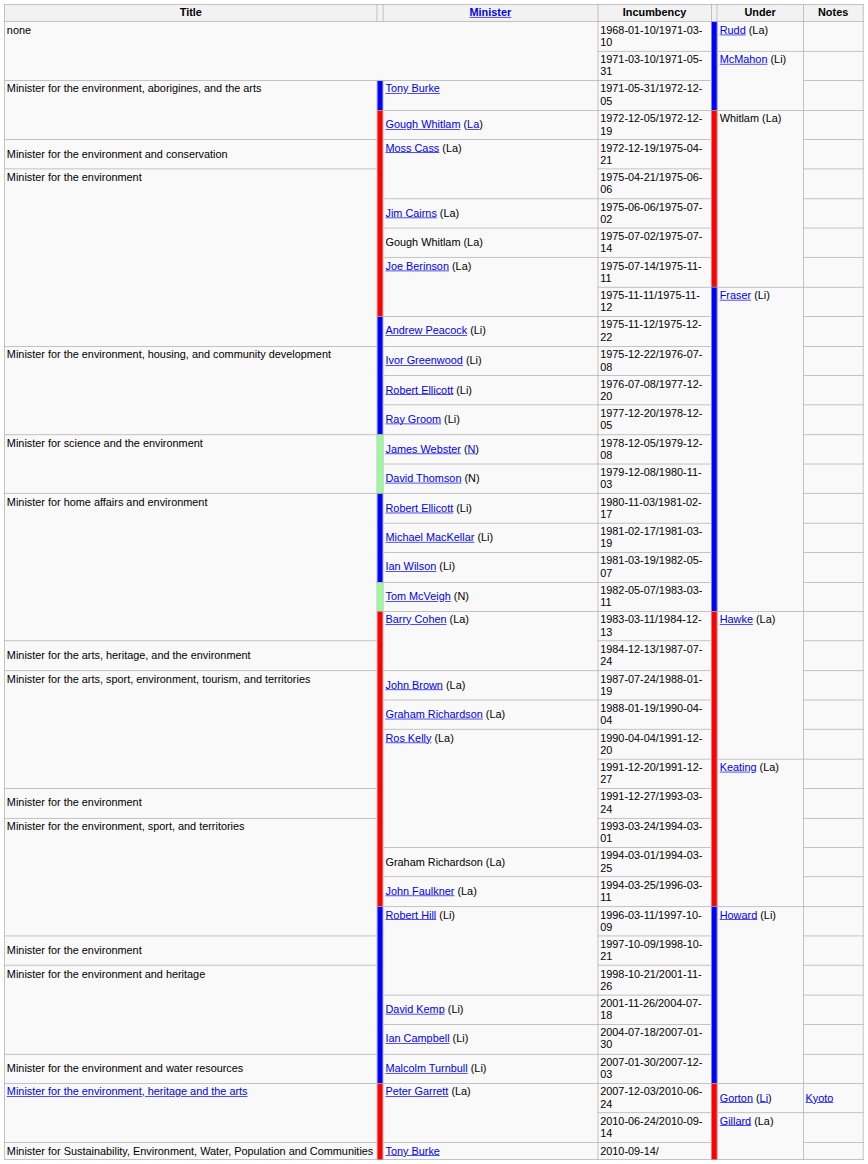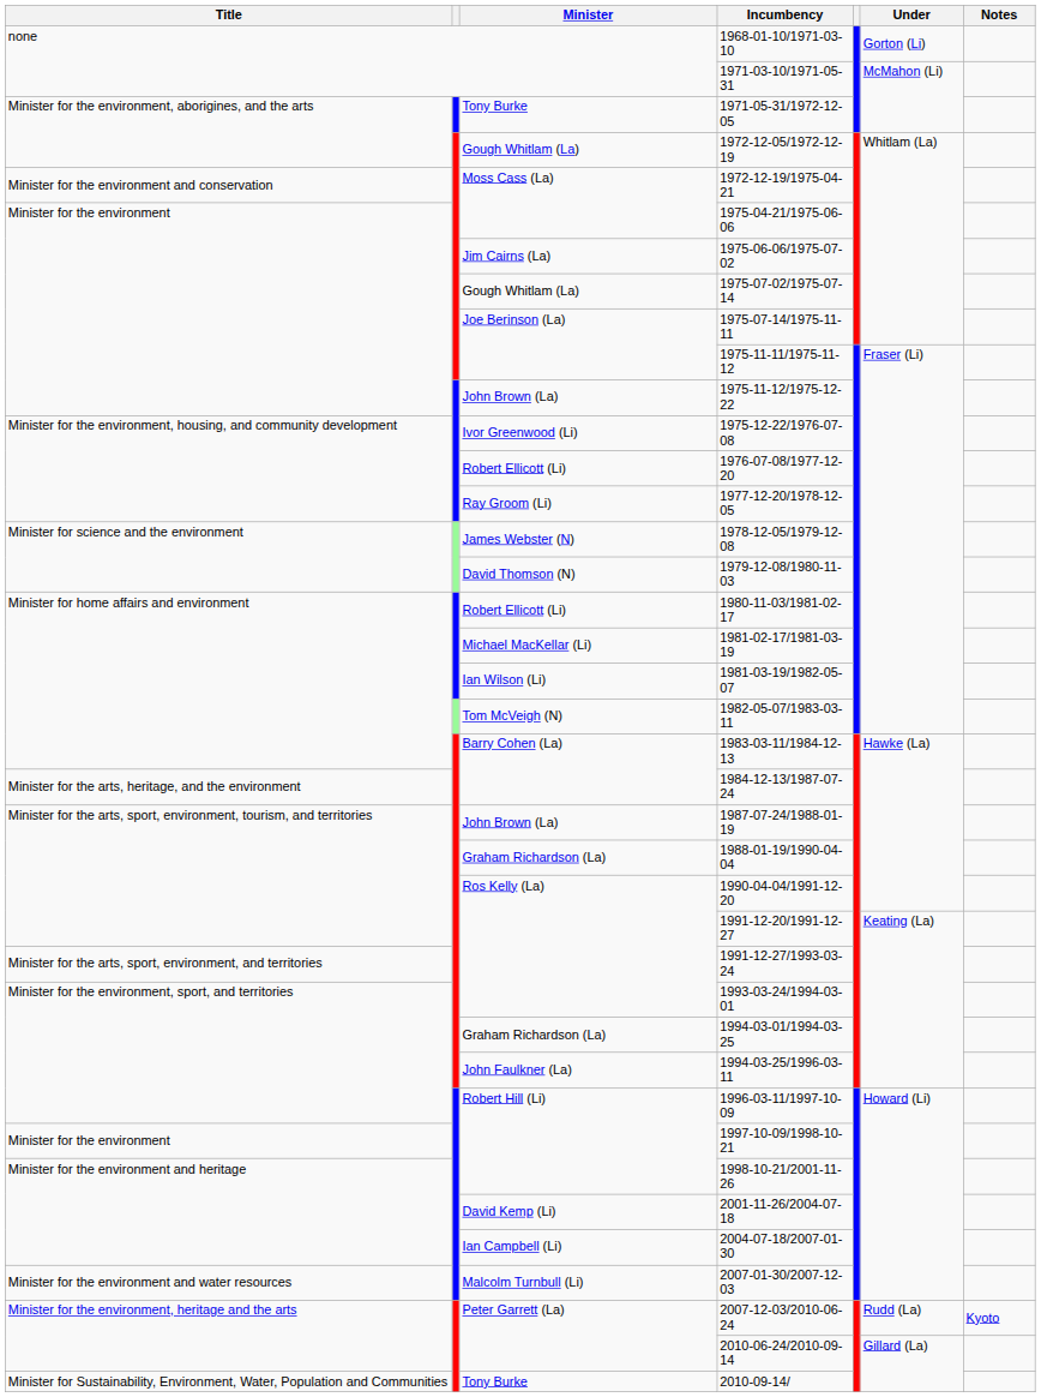 <table class="wikitable" style="width:100%;">
 <tr>
 <th>Title</th>
 <th style="width:1px;"></th>
 <th style="width:25%;"><a href='#'>Minister</a></th>
 <th style="width:160px;">Incumbency</th>
 <th style="width:1px;"></th>
 <th style="width:10%;">Under</th>
 <th style="width:7%;">Notes</th>
 </tr>
 <tr>
 <td colspan="3" rowspan="2" style="vertical-align:top;">none</td>
 <td>1968-01-10/1971-03-10</td>
 <td rowspan="3" style="background:blue;"></td>
-<td valign="top"><a href='#'>Rudd</a> (La)</td>
+<td><a href='#'>Gorton</a> (<a href='#'>Li</a>)</td>
 <td></td>
 </tr>
 <tr>
 <td>1971-03-10/1971-05-31</td>
 <td rowspan="2" style="vertical-align:top;"><a href='#'>McMahon</a> (Li)</td>
 <td></td>
 </tr>
 <tr>
 <td rowspan="2" style="vertical-align:top;">Minister for the environment, aborigines, and the arts</td>
 <td style="background:blue;"></td>
 <td valign="top"><a href='#'>Tony Burke</a></td>
 <td>1971-05-31/1972-12-05</td>
 <td></td>
 </tr>
 <tr>
 <td rowspan="7" style="background:red;"></td>
 <td><a href='#'>Gough Whitlam</a> (<a href='#'>La</a>)</td>
 <td>1972-12-05/1972-12-19</td>
 <td rowspan="6" style="background:red;"></td>
 <td rowspan="6" style="vertical-align:top;">Whitlam (La)</td>
 <td></td>
 </tr>
 <tr>
 <td>Minister for the environment and conservation</td>
 <td rowspan="2" style="vertical-align:top;"><a href='#'>Moss Cass</a> (La)</td>
 <td>1972-12-19/1975-04-21</td>
 <td></td>
 </tr>
 <tr>
 <td rowspan="6" style="vertical-align:top;">Minister for the environment</td>
 <td>1975-04-21/1975-06-06</td>
 <td></td>
 </tr>
 <tr>
 <td><a href='#'>Jim Cairns</a> (La)</td>
 <td>1975-06-06/1975-07-02</td>
 <td></td>
 </tr>
 <tr>
 <td>Gough Whitlam (La)</td>
 <td>1975-07-02/1975-07-14</td>
 <td></td>
 </tr>
 <tr>
 <td rowspan="2" style="vertical-align:top;"><a href='#'>Joe Berinson</a> (La)</td>
 <td>1975-07-14/1975-11-11</td>
 <td></td>
 </tr>
 <tr>
 <td>1975-11-11/1975-11-12</td>
 <td rowspan="11" style="background:blue;"></td>
 <td rowspan="11" style="vertical-align:top;"><a href='#'>Fraser</a> (Li)</td>
 <td></td>
 </tr>
 <tr>
 <td rowspan="4" style="background:blue;"></td>
-<td><a href='#'>Andrew Peacock</a> (Li)</td>
+<td><a href='#'>John Brown</a> (La)</td>
 <td>1975-11-12/1975-12-22</td>
 <td></td>
 </tr>
 <tr>
 <td rowspan="3" style="vertical-align:top;">Minister for the environment, housing, and community development</td>
 <td><a href='#'>Ivor Greenwood</a> (Li)</td>
 <td>1975-12-22/1976-07-08</td>
 <td></td>
 </tr>
 <tr>
 <td><a href='#'>Robert Ellicott</a> (Li)</td>
 <td>1976-07-08/1977-12-20</td>
 <td></td>
 </tr>
 <tr>
 <td><a href='#'>Ray Groom</a> (Li)</td>
 <td>1977-12-20/1978-12-05</td>
 <td></td>
 </tr>
 <tr>
 <td rowspan="2" style="vertical-align:top;">Minister for science and the environment</td>
 <td rowspan="2" style="background:PaleGreen;"></td>
 <td><a href='#'>James Webster</a> (<a href='#'>N</a>)</td>
 <td>1978-12-05/1979-12-08</td>
 <td></td>
 </tr>
 <tr>
 <td><a href='#'>David Thomson</a> (N)</td>
 <td>1979-12-08/1980-11-03</td>
 <td></td>
 </tr>
 <tr>
 <td rowspan="5" style="vertical-align:top;">Minister for home affairs and environment</td>
 <td rowspan="3" style="background:blue;"></td>
 <td><a href='#'>Robert Ellicott</a> (Li)</td>
 <td>1980-11-03/1981-02-17</td>
 <td></td>
 </tr>
 <tr>
 <td><a href='#'>Michael MacKellar</a> (Li)</td>
 <td>1981-02-17/1981-03-19</td>
 <td></td>
 </tr>
 <tr>
 <td><a href='#'>Ian Wilson</a> (Li)</td>
 <td>1981-03-19/1982-05-07</td>
 <td></td>
 </tr>
 <tr>
 <td style="background:PaleGreen;"></td>
 <td><a href='#'>Tom McVeigh</a> (N)</td>
 <td>1982-05-07/1983-03-11</td>
 <td></td>
 </tr>
 <tr>
 <td rowspan="10" style="background:red;"></td>
 <td rowspan="2" style="vertical-align:top;"><a href='#'>Barry Cohen</a> (La)</td>
 <td>1983-03-11/1984-12-13</td>
 <td rowspan="10" style="background:red;"></td>
 <td rowspan="5" style="vertical-align:top;"><a href='#'>Hawke</a> (La)</td>
 <td></td>
 </tr>
 <tr>
 <td>Minister for the arts, heritage, and the environment</td>
 <td>1984-12-13/1987-07-24</td>
 <td></td>
 </tr>
 <tr>
 <td rowspan="4" style="vertical-align:top;">Minister for the arts, sport, environment, tourism, and territories</td>
 <td><a href='#'>John Brown</a> (La)</td>
 <td>1987-07-24/1988-01-19</td>
 <td> </td>
 </tr>
 <tr>
 <td><a href='#'>Graham Richardson</a> (La)</td>
 <td>1988-01-19/1990-04-04</td>
 <td></td>
 </tr>
 <tr>
 <td rowspan="4" style="vertical-align:top;"><a href='#'>Ros Kelly</a> (La)</td>
 <td>1990-04-04/1991-12-20</td>
 <td></td>
 </tr>
 <tr>
 <td>1991-12-20/1991-12-27</td>
 <td rowspan="5" style="vertical-align:top;"><a href='#'>Keating</a> (La)</td>
 <td></td>
 </tr>
 <tr>
-<td>Minister for the environment</td>
+<td>Minister for the arts, sport, environment, and territories</td>
 <td>1991-12-27/1993-03-24</td>
 <td></td>
 </tr>
 <tr>
 <td rowspan="4" style="vertical-align:top;">Minister for the environment, sport, and territories</td>
 <td>1993-03-24/1994-03-01</td>
 <td></td>
 </tr>
 <tr>
 <td>Graham Richardson (La)</td>
 <td>1994-03-01/1994-03-25</td>
 <td></td>
 </tr>
 <tr>
 <td><a href='#'>John Faulkner</a> (La)</td>
 <td>1994-03-25/1996-03-11</td>
 <td></td>
 </tr>
 <tr>
 <td rowspan="6" style="background:blue;"></td>
 <td rowspan="3" style="vertical-align:top;"><a href='#'>Robert Hill</a> (Li)</td>
 <td>1996-03-11/1997-10-09</td>
 <td rowspan="6" style="background:blue;"></td>
 <td rowspan="6" style="vertical-align:top;"><a href='#'>Howard</a> (Li)</td>
 <td></td>
 </tr>
 <tr>
 <td>Minister for the environment</td>
 <td>1997-10-09/1998-10-21</td>
 <td></td>
 </tr>
 <tr>
 <td rowspan="3" style="vertical-align:top;">Minister for the environment and heritage</td>
 <td>1998-10-21/2001-11-26</td>
 <td></td>
 </tr>
 <tr>
 <td><a href='#'>David Kemp</a> (Li)</td>
 <td>2001-11-26/2004-07-18</td>
 <td></td>
 </tr>
 <tr>
 <td><a href='#'>Ian Campbell</a> (Li)</td>
 <td>2004-07-18/2007-01-30</td>
 <td></td>
 </tr>
 <tr>
 <td>Minister for the environment and water resources</td>
 <td><a href='#'>Malcolm Turnbull</a> (Li)</td>
 <td>2007-01-30/2007-12-03</td>
 <td></td>
 </tr>
 <tr>
 <td rowspan="2" style="vertical-align:top;"><a href='#'>Minister for the environment, heritage and the arts</a></td>
 <td rowspan="3" style="background:red;"></td>
 <td rowspan="2" style="vertical-align:top;"><a href='#'>Peter Garrett</a> (La)</td>
 <td valign="top">2007-12-03/2010-06-24</td>
 <td rowspan="3" style="background:red;"></td>
-<td><a href='#'>Gorton</a> (<a href='#'>Li</a>)</td>
+<td valign="top"><a href='#'>Rudd</a> (La)</td>
 <td> <a href='#'>Kyoto</a></td>
 </tr>
 <tr>
 <td>2010-06-24/2010-09-14</td>
 <td rowspan="2" style="vertical-align:top;"><a href='#'>Gillard</a> (La)</td>
 <td></td>
 </tr>
 <tr>
 <td>Minister for Sustainability, Environment, Water, Population and Communities</td>
 <td valign="top"><a href='#'>Tony Burke</a></td>
 <td valign="top">2010-09-14/</td>
 <td></td>
 </tr>
 </table>
